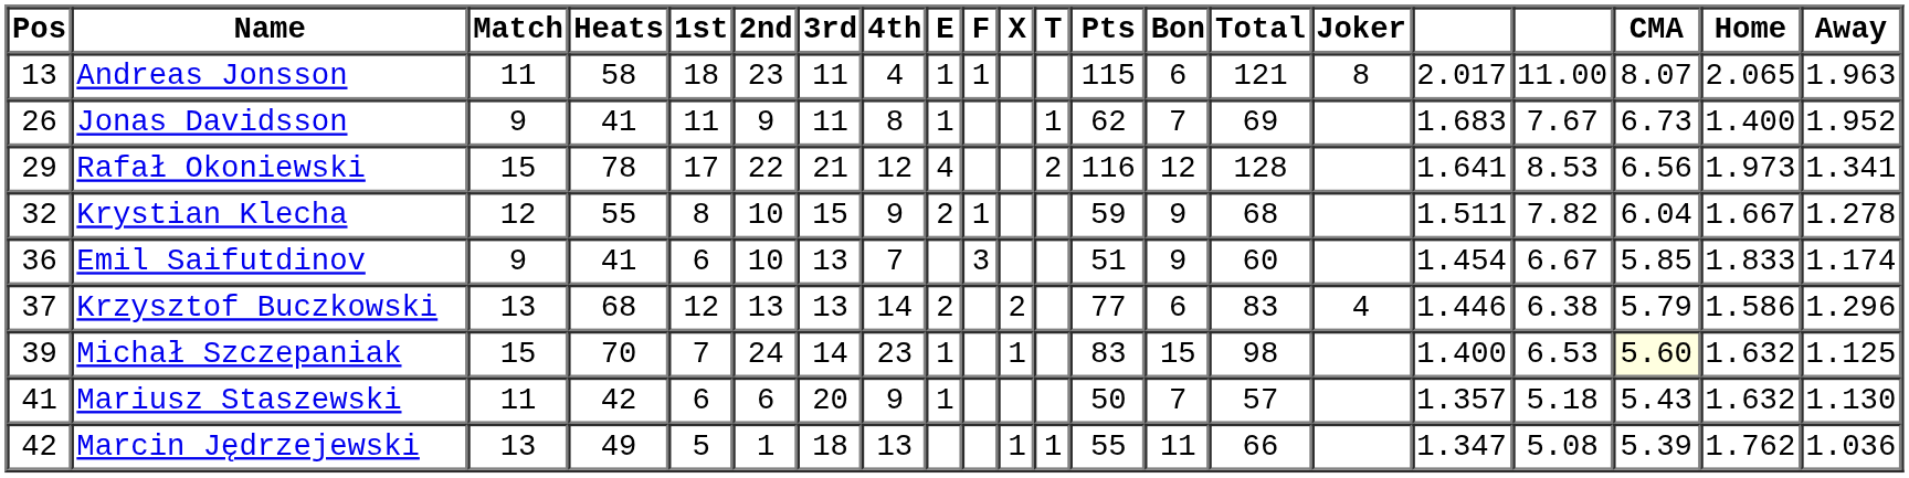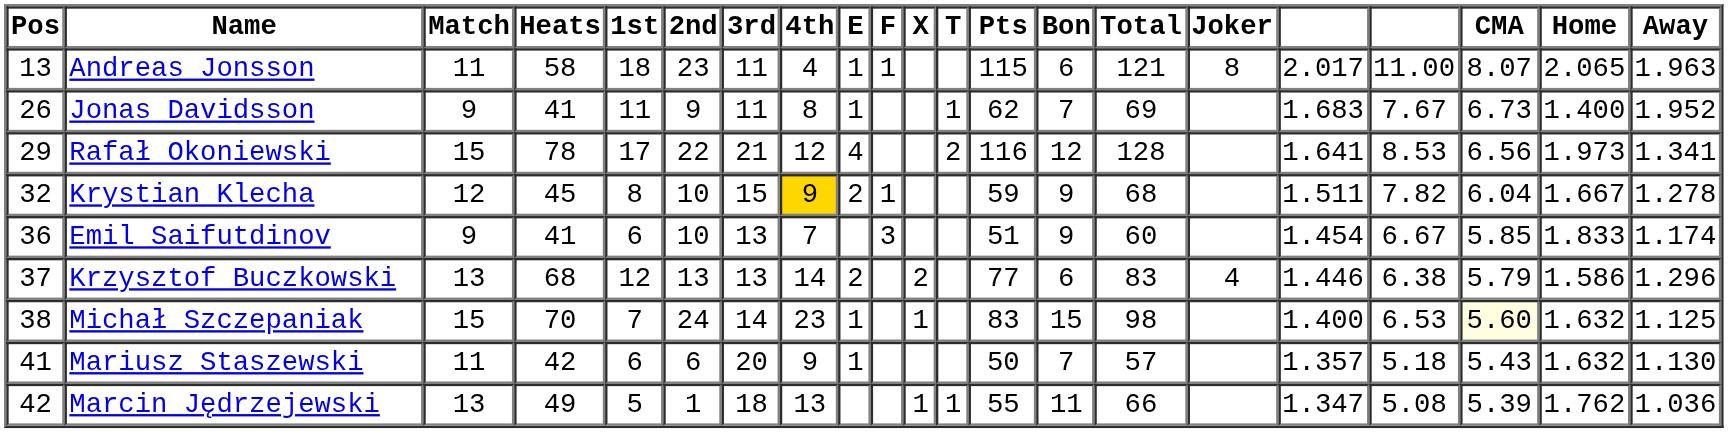 <table class=sortable border=1 cellspacing=0 style="font-size: 90%">
 <tr>
 <th class="unsortable" width=20px>Pos</th>
 <th width=150px>Name</th>
 <th width=px>Match</th>
 <th width=px>Heats</th>
 <th width=15px>1st</th>
 <th width=15px>2nd</th>
 <th width=15px>3rd</th>
 <th width=15px>4th</th>
 <th width=10px>E</th>
 <th width=10px>F</th>
 <th width=10px>X</th>
 <th width=10px>T</th>
 <th width=25px>Pts</th>
 <th width=20px>Bon</th>
 <th width=25px>Total</th>
 <th width=25px>Joker</th>
 <th width=30px></th>
 <th width=30px></th>
 <th width=30px>CMA</th>
 <th width=30px>Home</th>
 <th width=30px>Away</th>
 </tr>
 <tr align=center>
 <td>13</td>
 <td align=left> <a href='#'>Andreas Jonsson</a></td>
 <td>11</td>
 <td>58</td>
 <td>18</td>
 <td>23</td>
 <td>11</td>
 <td>4</td>
 <td>1</td>
 <td>1</td>
 <td></td>
 <td></td>
 <td>115</td>
 <td>6</td>
 <td>121</td>
 <td>8</td>
 <td>2.017</td>
 <td>11.00</td>
 <td>8.07</td>
 <td>2.065</td>
 <td>1.963</td>
 </tr>
 <tr align=center>
 <td>26</td>
 <td align=left> <a href='#'>Jonas Davidsson</a></td>
 <td>9</td>
 <td>41</td>
 <td>11</td>
 <td>9</td>
 <td>11</td>
 <td>8</td>
 <td>1</td>
 <td></td>
 <td></td>
 <td>1</td>
 <td>62</td>
 <td>7</td>
 <td>69</td>
 <td></td>
 <td>1.683</td>
 <td>7.67</td>
 <td>6.73</td>
 <td>1.400</td>
 <td>1.952</td>
 </tr>
 <tr align=center>
 <td>29</td>
 <td align=left> <a href='#'>Rafał Okoniewski</a></td>
 <td>15</td>
 <td>78</td>
 <td>17</td>
 <td>22</td>
 <td>21</td>
 <td>12</td>
 <td>4</td>
 <td></td>
 <td></td>
 <td>2</td>
 <td>116</td>
 <td>12</td>
 <td>128</td>
 <td></td>
 <td>1.641</td>
 <td>8.53</td>
 <td>6.56</td>
 <td>1.973</td>
 <td>1.341</td>
 </tr>
 <tr align=center>
 <td>32</td>
 <td align=left> <a href='#'>Krystian Klecha</a></td>
 <td>12</td>
-<td>55</td>
+<td>45</td>
 <td>8</td>
 <td>10</td>
 <td>15</td>
-<td>9</td>
+<td style="background: gold;">9</td>
 <td>2</td>
 <td>1</td>
 <td></td>
 <td></td>
 <td>59</td>
 <td>9</td>
 <td>68</td>
 <td></td>
 <td>1.511</td>
 <td>7.82</td>
 <td>6.04</td>
 <td>1.667</td>
 <td>1.278</td>
 </tr>
 <tr align=center>
 <td>36</td>
 <td align=left> <a href='#'>Emil Saifutdinov</a></td>
 <td>9</td>
 <td>41</td>
 <td>6</td>
 <td>10</td>
 <td>13</td>
 <td>7</td>
 <td></td>
 <td>3</td>
 <td></td>
 <td></td>
 <td>51</td>
 <td>9</td>
 <td>60</td>
 <td></td>
 <td>1.454</td>
 <td>6.67</td>
 <td>5.85</td>
 <td>1.833</td>
 <td>1.174</td>
 </tr>
 <tr align=center>
 <td>37</td>
 <td align=left> <a href='#'>Krzysztof Buczkowski</a></td>
 <td>13</td>
 <td>68</td>
 <td>12</td>
 <td>13</td>
 <td>13</td>
 <td>14</td>
 <td>2</td>
 <td></td>
 <td>2</td>
 <td></td>
 <td>77</td>
 <td>6</td>
 <td>83</td>
 <td>4</td>
 <td>1.446</td>
 <td>6.38</td>
 <td>5.79</td>
 <td>1.586</td>
 <td>1.296</td>
 </tr>
 <tr align=center>
-<td>39</td>
+<td>38</td>
 <td align=left> <a href='#'>Michał Szczepaniak</a></td>
 <td>15</td>
 <td>70</td>
 <td>7</td>
 <td>24</td>
 <td>14</td>
 <td>23</td>
 <td>1</td>
 <td></td>
 <td>1</td>
 <td></td>
 <td>83</td>
 <td>15</td>
 <td>98</td>
 <td></td>
 <td>1.400</td>
 <td>6.53</td>
 <td style="background: lightyellow;">5.60</td>
 <td>1.632</td>
 <td>1.125</td>
 </tr>
 <tr align=center>
 <td>41</td>
 <td align=left> <a href='#'>Mariusz Staszewski</a></td>
 <td>11</td>
 <td>42</td>
 <td>6</td>
 <td>6</td>
 <td>20</td>
 <td>9</td>
 <td>1</td>
 <td></td>
 <td></td>
 <td></td>
 <td>50</td>
 <td>7</td>
 <td>57</td>
 <td></td>
 <td>1.357</td>
 <td>5.18</td>
 <td>5.43</td>
 <td>1.632</td>
 <td>1.130</td>
 </tr>
 <tr align=center>
 <td>42</td>
 <td align=left> <a href='#'>Marcin Jędrzejewski</a></td>
 <td>13</td>
 <td>49</td>
 <td>5</td>
 <td>1</td>
 <td>18</td>
 <td>13</td>
 <td></td>
 <td></td>
 <td>1</td>
 <td>1</td>
 <td>55</td>
 <td>11</td>
 <td>66</td>
 <td></td>
 <td>1.347</td>
 <td>5.08</td>
 <td>5.39</td>
 <td>1.762</td>
 <td>1.036</td>
 </tr>
 </table>
